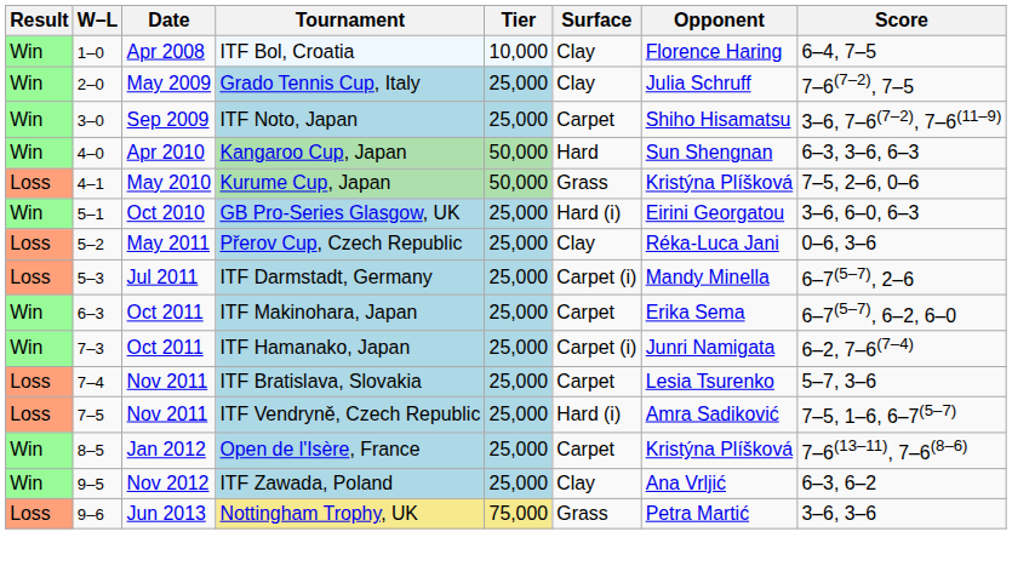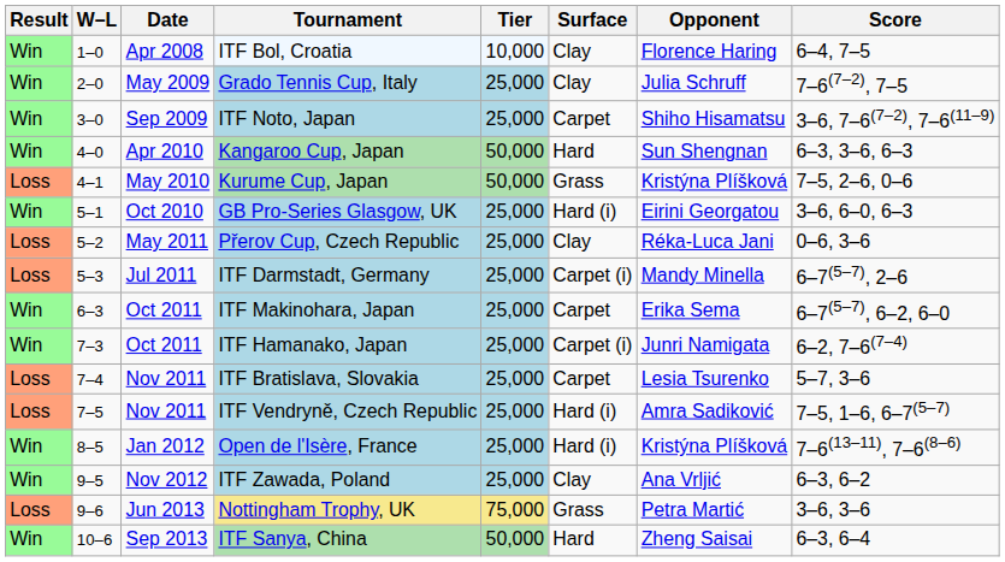 <table class="sortable wikitable">
 <tr>
 <th>Result</th>
 <th class="unsortable">W–L</th>
 <th>Date</th>
 <th>Tournament</th>
 <th>Tier</th>
 <th>Surface</th>
 <th>Opponent</th>
 <th class="unsortable">Score</th>
 </tr>
 <tr>
 <td style="background:#98fb98;">Win</td>
 <td><small>1–0</small></td>
 <td><a href='#'>Apr 2008</a></td>
 <td style="background:#f0f8ff;">ITF Bol, Croatia</td>
 <td style="background:#f0f8ff;">10,000</td>
 <td>Clay</td>
 <td> <a href='#'>Florence Haring</a></td>
 <td>6–4, 7–5</td>
 </tr>
 <tr>
 <td style="background:#98fb98;">Win</td>
 <td><small>2–0</small></td>
 <td><a href='#'>May 2009</a></td>
 <td style="background:lightblue;"><a href='#'>Grado Tennis Cup</a>, Italy</td>
 <td style="background:lightblue;">25,000</td>
 <td>Clay</td>
 <td> <a href='#'>Julia Schruff</a></td>
 <td>7–6<sup>(7–2)</sup>, 7–5</td>
 </tr>
 <tr>
 <td style="background:#98fb98;">Win</td>
 <td><small>3–0</small></td>
 <td><a href='#'>Sep 2009</a></td>
 <td style="background:lightblue;">ITF Noto, Japan</td>
 <td style="background:lightblue;">25,000</td>
 <td>Carpet</td>
 <td> <a href='#'>Shiho Hisamatsu</a></td>
 <td>3–6, 7–6<sup>(7–2)</sup>, 7–6<sup>(11–9)</sup></td>
 </tr>
 <tr>
 <td style="background:#98fb98;">Win</td>
 <td><small>4–0</small></td>
 <td><a href='#'>Apr 2010</a></td>
 <td style="background:#addfad;"><a href='#'>Kangaroo Cup</a>, Japan</td>
 <td style="background:#addfad;">50,000</td>
 <td>Hard</td>
 <td> <a href='#'>Sun Shengnan</a></td>
 <td>6–3, 3–6, 6–3</td>
 </tr>
 <tr>
 <td style="background:#ffa07a;">Loss</td>
 <td><small>4–1</small></td>
 <td><a href='#'>May 2010</a></td>
 <td style="background:#addfad;"><a href='#'>Kurume Cup</a>, Japan</td>
 <td style="background:#addfad;">50,000</td>
 <td>Grass</td>
 <td> <a href='#'>Kristýna Plíšková</a></td>
 <td>7–5, 2–6, 0–6</td>
 </tr>
 <tr>
 <td style="background:#98fb98;">Win</td>
 <td><small>5–1</small></td>
 <td><a href='#'>Oct 2010</a></td>
 <td style="background:lightblue;"><a href='#'>GB Pro-Series Glasgow</a>, UK</td>
 <td style="background:lightblue;">25,000</td>
 <td>Hard (i)</td>
 <td> <a href='#'>Eirini Georgatou</a></td>
 <td>3–6, 6–0, 6–3</td>
 </tr>
 <tr>
 <td style="background:#ffa07a;">Loss</td>
 <td><small>5–2</small></td>
 <td><a href='#'>May 2011</a></td>
 <td style="background:lightblue;"><a href='#'>Přerov Cup</a>, Czech Republic</td>
 <td style="background:lightblue;">25,000</td>
 <td>Clay</td>
 <td> <a href='#'>Réka-Luca Jani</a></td>
 <td>0–6, 3–6</td>
 </tr>
 <tr>
 <td style="background:#ffa07a;">Loss</td>
 <td><small>5–3</small></td>
 <td><a href='#'>Jul 2011</a></td>
 <td style="background:lightblue;">ITF Darmstadt, Germany</td>
 <td style="background:lightblue;">25,000</td>
 <td>Carpet (i)</td>
 <td> <a href='#'>Mandy Minella</a></td>
 <td>6–7<sup>(5–7)</sup>, 2–6</td>
 </tr>
 <tr>
 <td style="background:#98fb98;">Win</td>
 <td><small>6–3</small></td>
 <td><a href='#'>Oct 2011</a></td>
 <td style="background:lightblue;">ITF Makinohara, Japan</td>
 <td style="background:lightblue;">25,000</td>
 <td>Carpet</td>
 <td> <a href='#'>Erika Sema</a></td>
 <td>6–7<sup>(5–7)</sup>, 6–2, 6–0</td>
 </tr>
 <tr>
 <td style="background:#98fb98;">Win</td>
 <td><small>7–3</small></td>
 <td><a href='#'>Oct 2011</a></td>
 <td style="background:lightblue;">ITF Hamanako, Japan</td>
 <td style="background:lightblue;">25,000</td>
 <td>Carpet (i)</td>
 <td> <a href='#'>Junri Namigata</a></td>
 <td>6–2, 7–6<sup>(7–4)</sup></td>
 </tr>
 <tr>
 <td style="background:#ffa07a;">Loss</td>
 <td><small>7–4</small></td>
 <td><a href='#'>Nov 2011</a></td>
 <td style="background:lightblue;">ITF Bratislava, Slovakia</td>
 <td style="background:lightblue;">25,000</td>
 <td>Carpet</td>
 <td> <a href='#'>Lesia Tsurenko</a></td>
 <td>5–7, 3–6</td>
 </tr>
 <tr>
 <td style="background:#ffa07a;">Loss</td>
 <td><small>7–5</small></td>
 <td><a href='#'>Nov 2011</a></td>
 <td style="background:lightblue;">ITF Vendryně, Czech Republic</td>
 <td style="background:lightblue;">25,000</td>
 <td>Hard (i)</td>
 <td> <a href='#'>Amra Sadiković</a></td>
 <td>7–5, 1–6, 6–7<sup>(5–7)</sup></td>
 </tr>
 <tr>
 <td style="background:#98fb98;">Win</td>
 <td><small>8–5</small></td>
 <td><a href='#'>Jan 2012</a></td>
 <td style="background:lightblue;"><a href='#'>Open de l'Isère</a>, France</td>
 <td style="background:lightblue;">25,000</td>
-<td>Carpet</td>
+<td>Hard (i)</td>
 <td> <a href='#'>Kristýna Plíšková</a></td>
 <td>7–6<sup>(13–11)</sup>, 7–6<sup>(8–6)</sup></td>
 </tr>
 <tr>
 <td style="background:#98fb98;">Win</td>
 <td><small>9–5</small></td>
 <td><a href='#'>Nov 2012</a></td>
 <td style="background:lightblue;">ITF Zawada, Poland</td>
 <td style="background:lightblue;">25,000</td>
 <td>Clay</td>
 <td> <a href='#'>Ana Vrljić</a></td>
 <td>6–3, 6–2</td>
 </tr>
 <tr>
 <td style="background:#ffa07a;">Loss</td>
 <td><small>9–6</small></td>
 <td><a href='#'>Jun 2013</a></td>
 <td style="background:#f7e98e;"><a href='#'>Nottingham Trophy</a>, UK</td>
 <td style="background:#f7e98e;">75,000</td>
 <td>Grass</td>
 <td> <a href='#'>Petra Martić</a></td>
 <td>3–6, 3–6</td>
 </tr>
+<tr>
+<td style="background:#98fb98;">Win</td>
+<td><small>10–6</small></td>
+<td><a href='#'>Sep 2013</a></td>
+<td style="background:#addfad;"><a href='#'>ITF Sanya</a>, China</td>
+<td style="background:#addfad;">50,000</td>
+<td>Hard</td>
+<td> <a href='#'>Zheng Saisai</a></td>
+<td>6–3, 6–4</td>
+</tr>
 </table>
